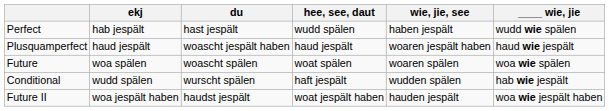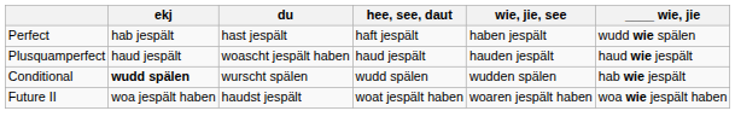 <table class="wikitable">
 <tr>
 <th></th>
 <th>ekj</th>
 <th>du</th>
 <th>hee, see, daut</th>
 <th>wie, jie, see</th>
 <th>____ wie, jie</th>
 </tr>
 <tr>
 <td>Perfect</td>
 <td>hab jespält</td>
 <td>hast jespält</td>
-<td>wudd spälen</td>
+<td>haft jespält</td>
 <td>haben jespält</td>
 <td>wudd <strong>wie</strong> spälen</td>
 </tr>
 <tr>
 <td>Plusquamperfect</td>
 <td>haud jespält</td>
 <td>woascht jespält haben</td>
 <td>haud jespält</td>
-<td>woaren jespält haben</td>
+<td>hauden jespält</td>
 <td>haud <strong>wie</strong> jespält</td>
 </tr>
 <tr>
-<td>Future</td>
-<td>woa spälen</td>
-<td>woascht spälen</td>
-<td>woat spälen</td>
-<td>woaren spälen</td>
-<td>woa <strong>wie</strong> spälen</td>
-</tr>
-<tr>
 <td>Conditional</td>
+<td><strong>wudd spälen</strong></td>
+<td>wurscht spälen</td>
 <td>wudd spälen</td>
-<td>wurscht spälen</td>
-<td>haft jespält</td>
 <td>wudden spälen</td>
 <td>hab <strong>wie</strong> jespält</td>
 </tr>
 <tr>
 <td>Future II</td>
 <td>woa jespält haben</td>
 <td>haudst jespält</td>
 <td>woat jespält haben</td>
-<td>hauden jespält</td>
+<td>woaren jespält haben</td>
 <td>woa <strong>wie</strong> jespält haben</td>
 </tr>
 </table>
